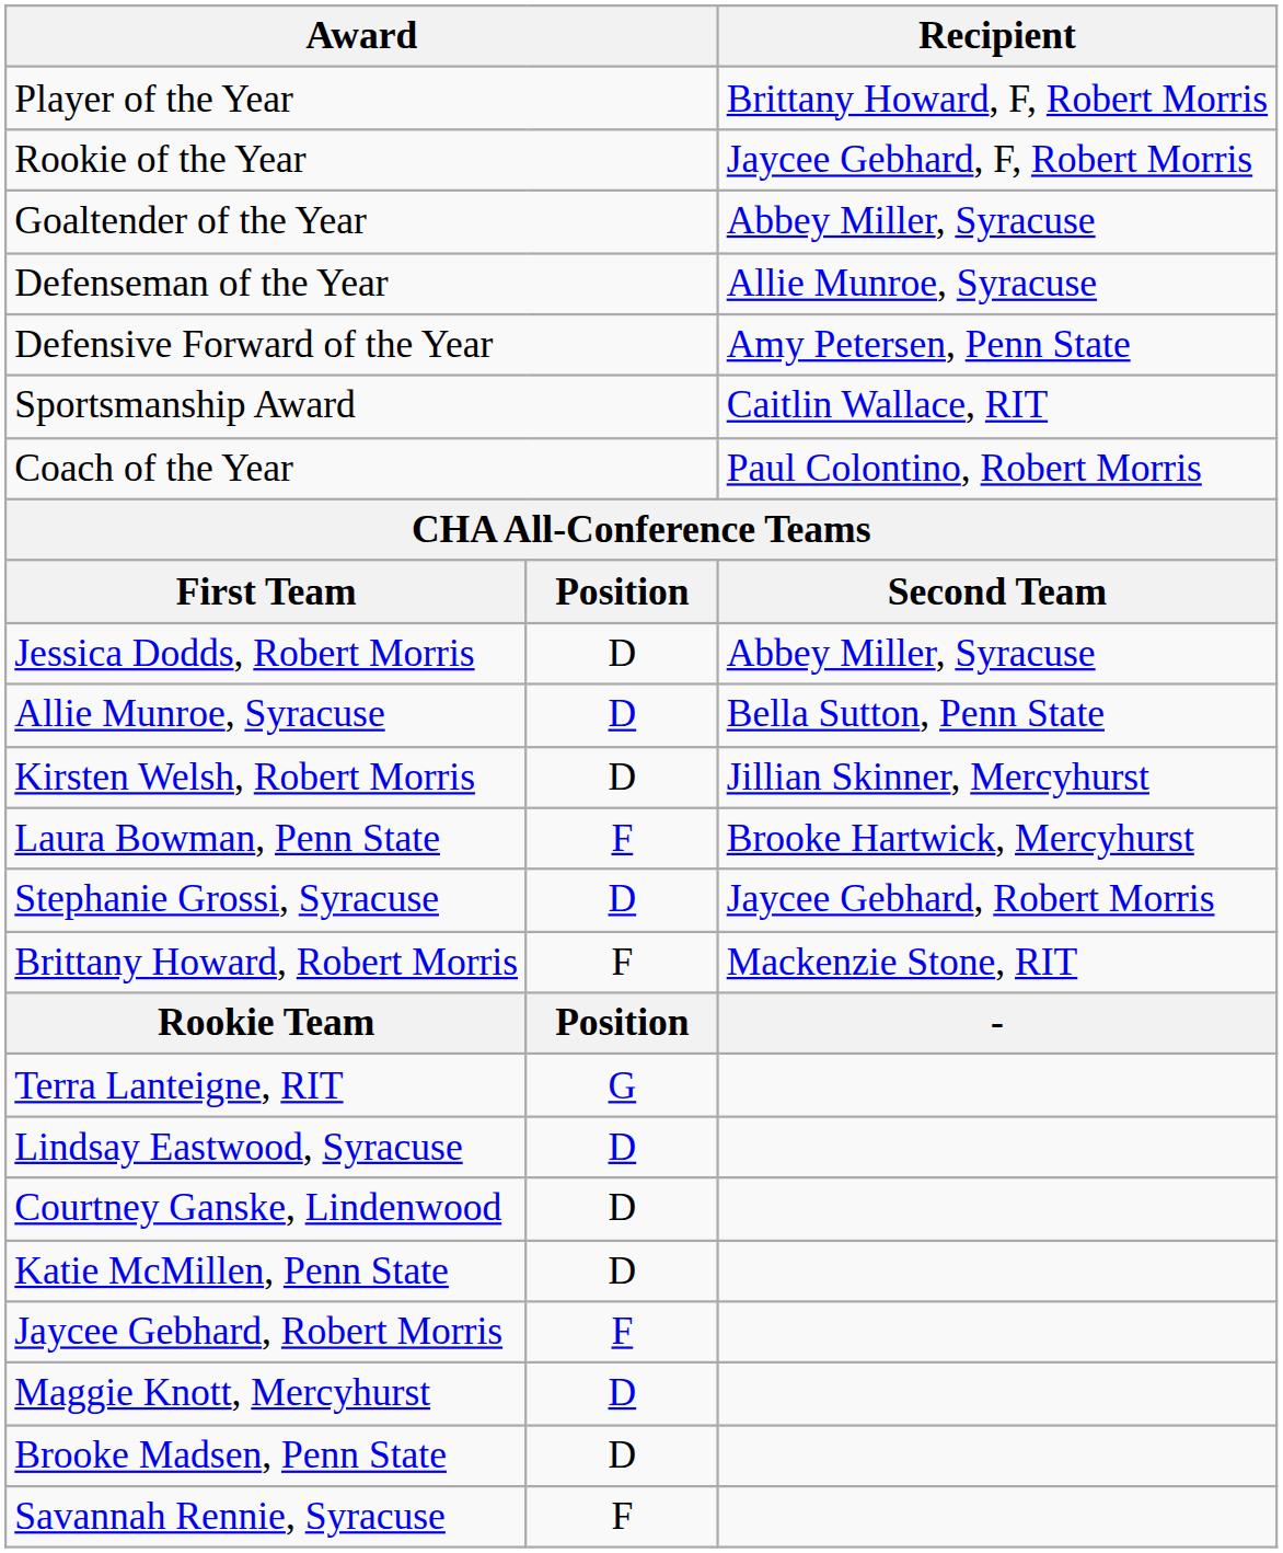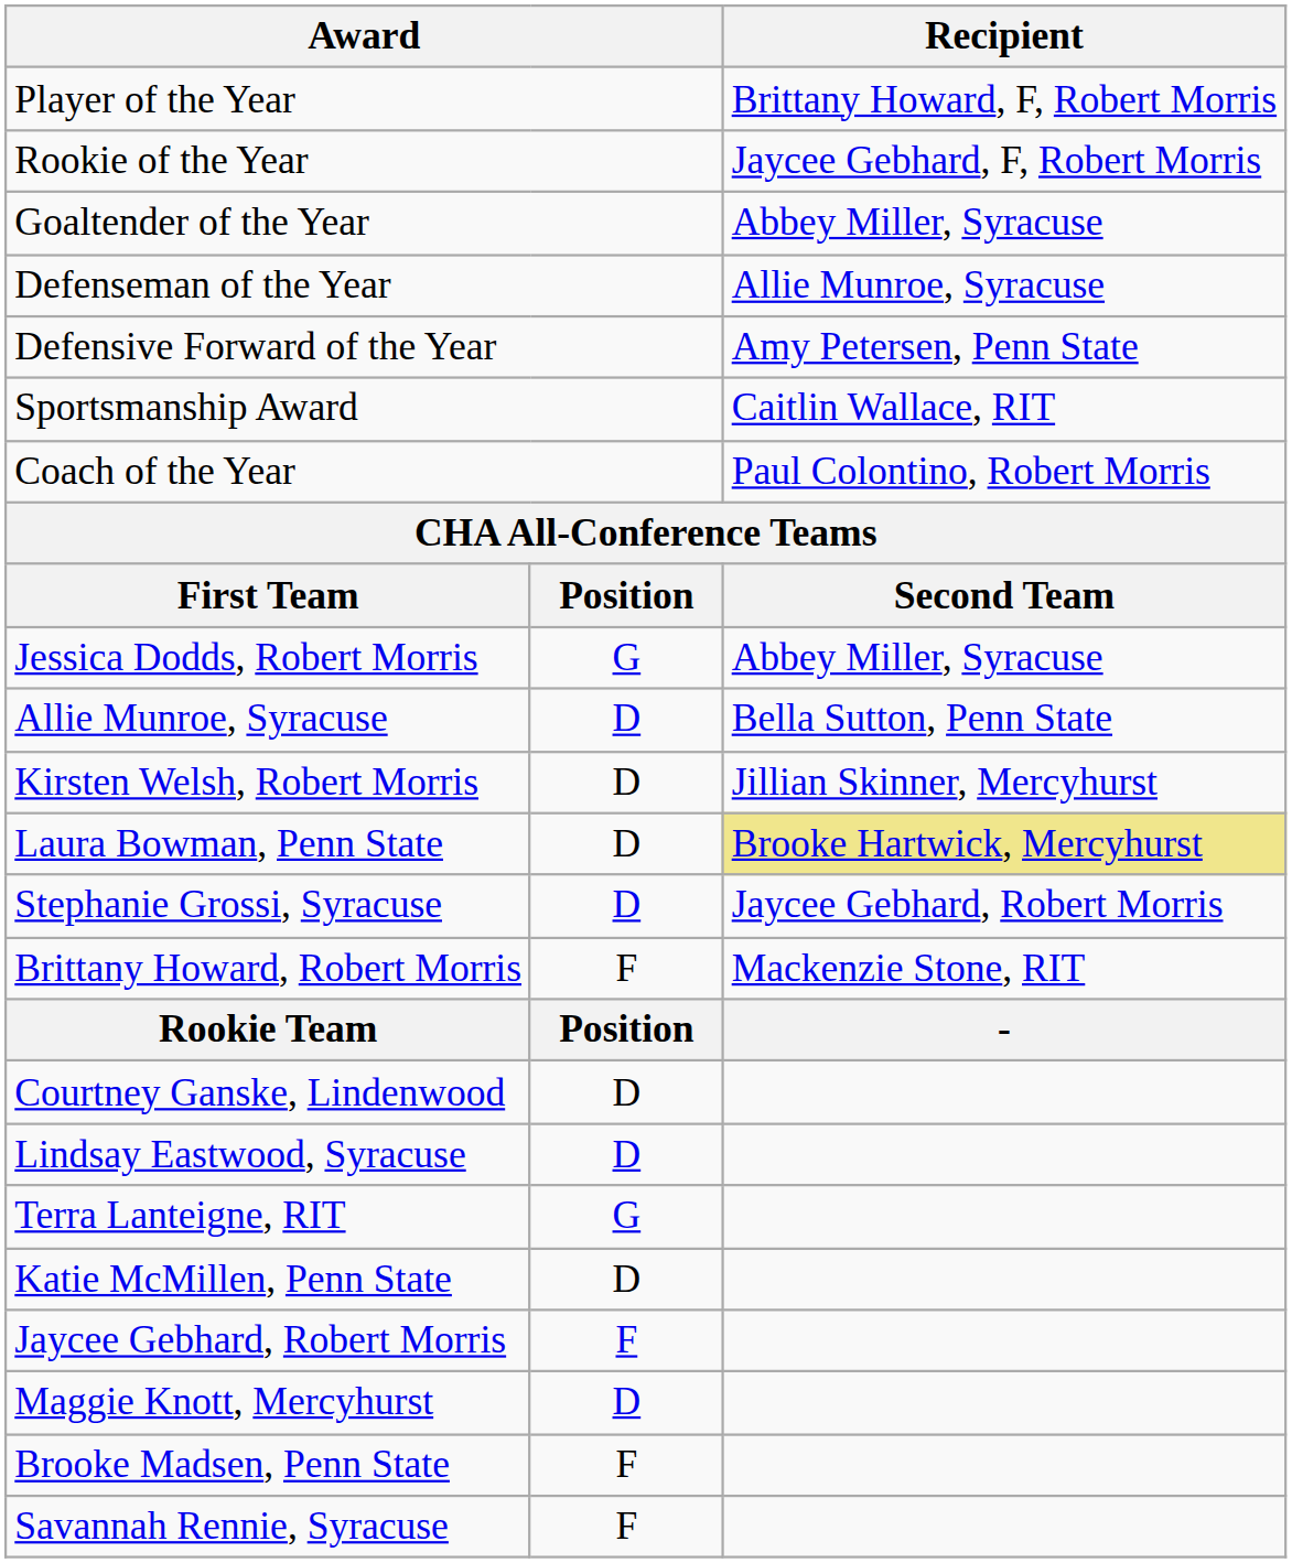 <table class="wikitable">
 <tr>
 <th colspan=2>Award</th>
 <th>Recipient</th>
 </tr>
 <tr>
 <td colspan=2>Player of the Year</td>
 <td><a href='#'>Brittany Howard</a>, F, <a href='#'>Robert Morris</a></td>
 </tr>
 <tr>
 <td colspan=2>Rookie of the Year</td>
 <td><a href='#'>Jaycee Gebhard</a>, F, <a href='#'>Robert Morris</a></td>
 </tr>
 <tr>
 <td colspan=2>Goaltender of the Year</td>
 <td><a href='#'>Abbey Miller</a>, <a href='#'>Syracuse</a></td>
 </tr>
 <tr>
 <td colspan=2>Defenseman of the Year</td>
 <td><a href='#'>Allie Munroe</a>, <a href='#'>Syracuse</a></td>
 </tr>
 <tr>
 <td colspan=2>Defensive Forward of the Year</td>
 <td><a href='#'>Amy Petersen</a>, <a href='#'>Penn State</a></td>
 </tr>
 <tr>
 <td colspan=2>Sportsmanship Award</td>
 <td><a href='#'>Caitlin Wallace</a>, <a href='#'>RIT</a></td>
 </tr>
 <tr>
 <td colspan=2>Coach of the Year</td>
 <td><a href='#'>Paul Colontino</a>, <a href='#'>Robert Morris</a></td>
 </tr>
 <tr>
 <th colspan=3>CHA All-Conference Teams</th>
 </tr>
 <tr>
 <th>First Team</th>
 <th>  Position  </th>
 <th>Second Team</th>
 </tr>
 <tr>
 <td><a href='#'>Jessica Dodds</a>, <a href='#'>Robert Morris</a></td>
-<td align=center>D</td>
+<td align=center><a href='#'>G</a></td>
 <td><a href='#'>Abbey Miller</a>, <a href='#'>Syracuse</a></td>
 </tr>
 <tr>
 <td><a href='#'>Allie Munroe</a>, <a href='#'>Syracuse</a></td>
 <td align=center><a href='#'>D</a></td>
 <td><a href='#'>Bella Sutton</a>, <a href='#'>Penn State</a></td>
 </tr>
 <tr>
 <td><a href='#'>Kirsten Welsh</a>, <a href='#'>Robert Morris</a></td>
 <td align=center>D</td>
 <td><a href='#'>Jillian Skinner</a>, <a href='#'>Mercyhurst</a></td>
 </tr>
 <tr>
 <td><a href='#'>Laura Bowman</a>, <a href='#'>Penn State</a></td>
-<td align=center><a href='#'>F</a></td>
-<td><a href='#'>Brooke Hartwick</a>, <a href='#'>Mercyhurst</a></td>
+<td align=center>D</td>
+<td style="background: khaki;"><a href='#'>Brooke Hartwick</a>, <a href='#'>Mercyhurst</a></td>
 </tr>
 <tr>
 <td><a href='#'>Stephanie Grossi</a>, <a href='#'>Syracuse</a></td>
 <td align=center><a href='#'>D</a></td>
 <td><a href='#'>Jaycee Gebhard</a>, <a href='#'>Robert Morris</a></td>
 </tr>
 <tr>
 <td><a href='#'>Brittany Howard</a>, <a href='#'>Robert Morris</a></td>
 <td align=center>F</td>
 <td><a href='#'>Mackenzie Stone</a>, <a href='#'>RIT</a></td>
 </tr>
 <tr>
 <th>Rookie Team</th>
 <th>  Position  </th>
 <th>-</th>
 </tr>
 <tr>
-<td><a href='#'>Terra Lanteigne</a>, <a href='#'>RIT</a></td>
-<td align=center><a href='#'>G</a></td>
+<td><a href='#'>Courtney Ganske</a>, <a href='#'>Lindenwood</a></td>
+<td align=center>D</td>
 <td></td>
 </tr>
 <tr>
 <td><a href='#'>Lindsay Eastwood</a>, <a href='#'>Syracuse</a></td>
 <td align=center><a href='#'>D</a></td>
 <td></td>
 </tr>
 <tr>
-<td><a href='#'>Courtney Ganske</a>, <a href='#'>Lindenwood</a></td>
-<td align=center>D</td>
+<td><a href='#'>Terra Lanteigne</a>, <a href='#'>RIT</a></td>
+<td align=center><a href='#'>G</a></td>
 <td></td>
 </tr>
 <tr>
 <td><a href='#'>Katie McMillen</a>, <a href='#'>Penn State</a></td>
 <td align=center>D</td>
 <td></td>
 </tr>
 <tr>
 <td><a href='#'>Jaycee Gebhard</a>, <a href='#'>Robert Morris</a></td>
 <td align=center><a href='#'>F</a></td>
 <td></td>
 </tr>
 <tr>
 <td><a href='#'>Maggie Knott</a>, <a href='#'>Mercyhurst</a></td>
 <td align=center><a href='#'>D</a></td>
 <td></td>
 </tr>
 <tr>
 <td><a href='#'>Brooke Madsen</a>, <a href='#'>Penn State</a></td>
-<td align=center>D</td>
+<td align=center>F</td>
 <td></td>
 </tr>
 <tr>
 <td><a href='#'>Savannah Rennie</a>, <a href='#'>Syracuse</a></td>
 <td align=center>F</td>
 <td></td>
 </tr>
 </table>
